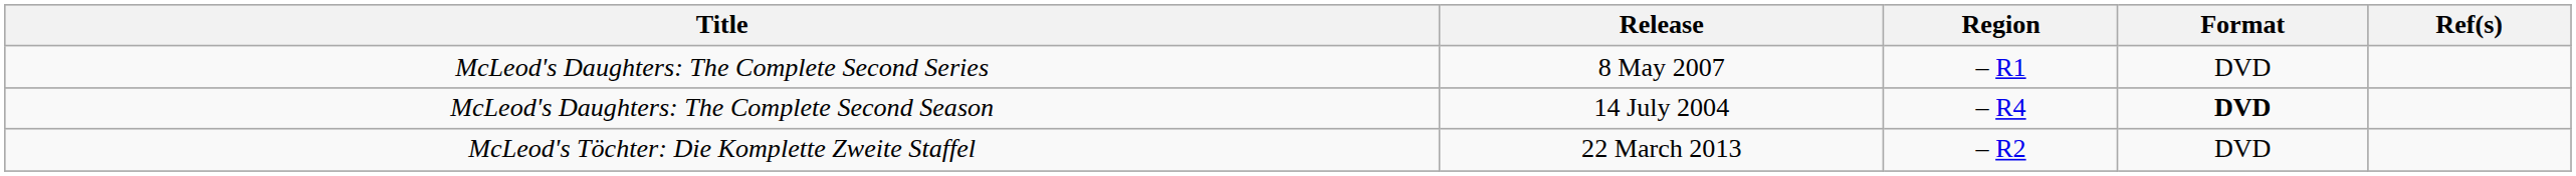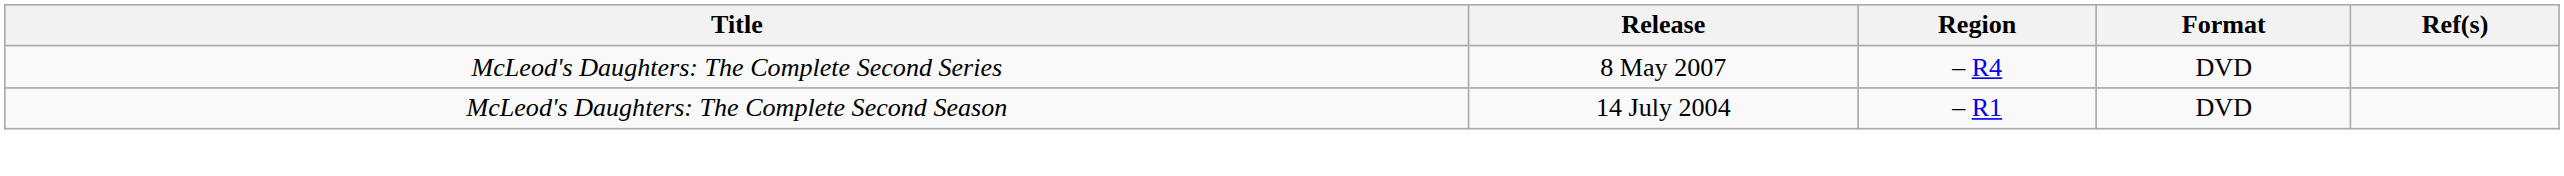 <table class="wikitable" style="width:99%; text-align:center;">
 <tr>
 <th>Title</th>
 <th>Release</th>
 <th>Region</th>
 <th>Format</th>
 <th>Ref(s)</th>
 </tr>
 <tr>
 <td><em>McLeod's Daughters: The Complete Second Series</em></td>
 <td>8 May 2007</td>
-<td> – <a href='#'>R1</a></td>
+<td> – <a href='#'>R4</a></td>
 <td>DVD</td>
 <td></td>
 </tr>
 <tr>
 <td><em>McLeod's Daughters: The Complete Second Season</em></td>
 <td>14 July 2004</td>
-<td> – <a href='#'>R4</a></td>
-<td><strong>DVD</strong></td>
-<td></td>
-</tr>
-<tr>
-<td><em>McLeod's Töchter: Die Komplette Zweite Staffel</em></td>
-<td>22 March 2013</td>
-<td> – <a href='#'>R2</a></td>
+<td> – <a href='#'>R1</a></td>
 <td>DVD</td>
 <td></td>
 </tr>
 </table>
